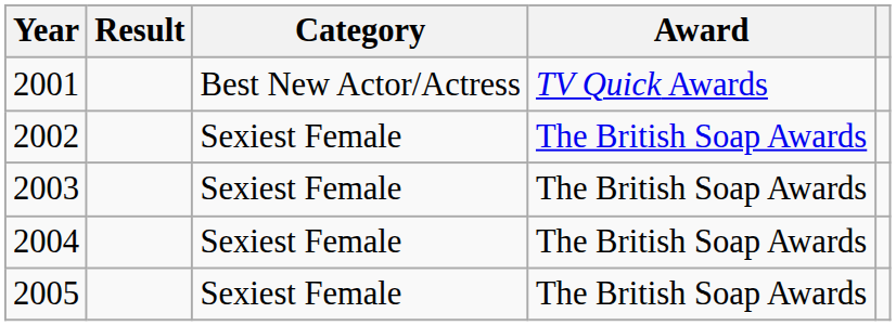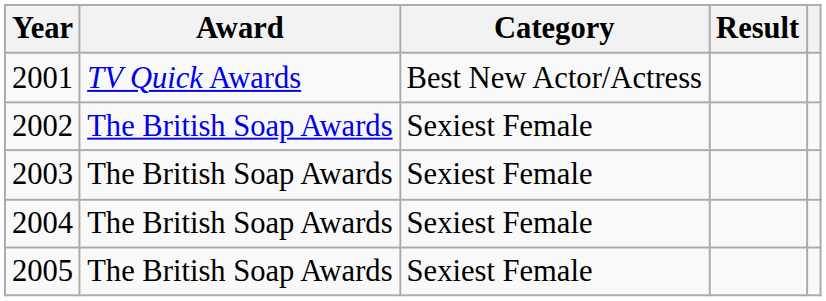 <table class="wikitable sortable">
 <tr>
 <th>Year</th>
+<th>Award</th>
+<th>Category</th>
 <th>Result</th>
-<th>Category</th>
-<th>Award</th>
 <th scope=col class=unsortable></th>
 </tr>
 <tr>
 <td>2001</td>
+<td><a href='#'><em>TV Quick</em> Awards</a></td>
+<td>Best New Actor/Actress</td>
 <td></td>
-<td>Best New Actor/Actress</td>
-<td><a href='#'><em>TV Quick</em> Awards</a></td>
 <td align="center"></td>
 </tr>
 <tr>
 <td>2002</td>
+<td><a href='#'>The British Soap Awards</a></td>
+<td>Sexiest Female</td>
 <td></td>
-<td>Sexiest Female</td>
-<td><a href='#'>The British Soap Awards</a></td>
 <td align="center"></td>
 </tr>
 <tr>
 <td>2003</td>
+<td>The British Soap Awards</td>
+<td>Sexiest Female</td>
 <td></td>
-<td>Sexiest Female</td>
-<td>The British Soap Awards</td>
 <td align="center"></td>
 </tr>
 <tr>
 <td>2004</td>
+<td>The British Soap Awards</td>
+<td>Sexiest Female</td>
 <td></td>
-<td>Sexiest Female</td>
-<td>The British Soap Awards</td>
 <td align="center"></td>
 </tr>
 <tr>
 <td>2005</td>
+<td>The British Soap Awards</td>
+<td>Sexiest Female</td>
 <td></td>
-<td>Sexiest Female</td>
-<td>The British Soap Awards</td>
 <td align="center"></td>
 </tr>
 </table>
